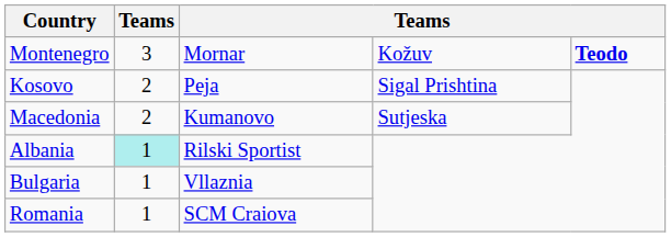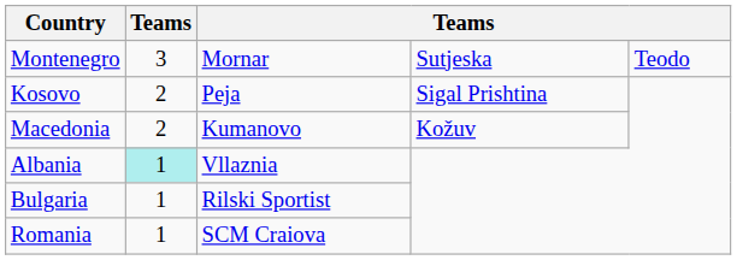 <table class="wikitable">
 <tr>
 <th rowspan=1>Country</th>
 <th rowspan=1>Teams</th>
 <th colspan=4 width=375px>Teams</th>
 </tr>
 <tr>
 <td> <a href='#'>Montenegro</a></td>
 <td align=center>3</td>
 <td><a href='#'>Mornar</a></td>
-<td><a href='#'>Kožuv</a></td>
-<td><strong><a href='#'>Teodo</a></strong></td>
+<td><a href='#'>Sutjeska</a></td>
+<td><a href='#'>Teodo</a></td>
 </tr>
 <tr>
 <td> <a href='#'>Kosovo</a></td>
 <td align=center>2</td>
 <td><a href='#'>Peja</a></td>
 <td><a href='#'>Sigal Prishtina</a></td>
 </tr>
 <tr>
 <td> <a href='#'>Macedonia</a></td>
 <td align=center>2</td>
 <td><a href='#'>Kumanovo</a></td>
-<td><a href='#'>Sutjeska</a></td>
+<td><a href='#'>Kožuv</a></td>
 </tr>
 <tr>
 <td> <a href='#'>Albania</a></td>
 <td align=center style="background: paleturquoise;">1</td>
-<td><a href='#'>Rilski Sportist</a></td>
+<td><a href='#'>Vllaznia</a></td>
 </tr>
 <tr>
 <td> <a href='#'>Bulgaria</a></td>
 <td align=center>1</td>
-<td><a href='#'>Vllaznia</a></td>
+<td><a href='#'>Rilski Sportist</a></td>
 </tr>
 <tr>
 <td> <a href='#'>Romania</a></td>
 <td align=center>1</td>
 <td><a href='#'>SCM Craiova</a></td>
 </tr>
 </table>
